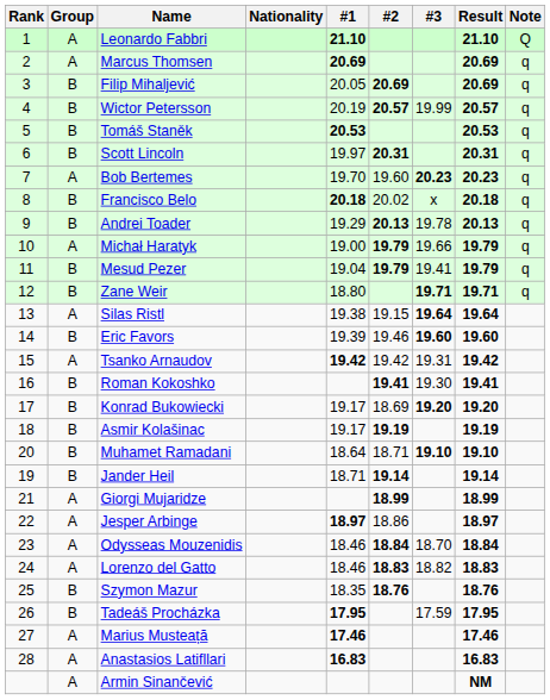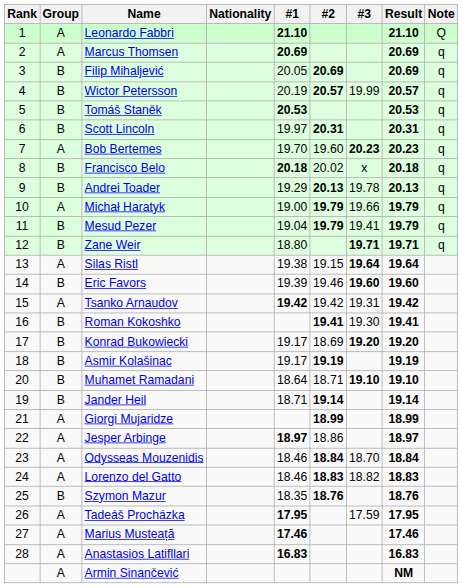 <table class="wikitable sortable" style="text-align:center">
 <tr>
 <th>Rank</th>
 <th>Group</th>
 <th>Name</th>
 <th>Nationality</th>
 <th>#1</th>
 <th>#2</th>
 <th>#3</th>
 <th>Result</th>
 <th>Note</th>
 </tr>
 <tr bgcolor=ccffcc>
 <td>1</td>
 <td>A</td>
 <td align=left><a href='#'>Leonardo Fabbri</a></td>
 <td align=left></td>
 <td><strong>21.10</strong></td>
 <td></td>
 <td></td>
 <td><strong>21.10</strong></td>
 <td>Q</td>
 </tr>
 <tr bgcolor=ddffdd>
 <td>2</td>
 <td>A</td>
 <td align=left><a href='#'>Marcus Thomsen</a></td>
 <td align=left></td>
 <td><strong>20.69</strong></td>
 <td></td>
 <td></td>
 <td><strong>20.69</strong></td>
 <td>q</td>
 </tr>
 <tr bgcolor=ddffdd>
 <td>3</td>
 <td>B</td>
 <td align=left><a href='#'>Filip Mihaljević</a></td>
 <td align=left></td>
 <td>20.05</td>
 <td><strong>20.69</strong></td>
 <td></td>
 <td><strong>20.69</strong></td>
 <td>q</td>
 </tr>
 <tr bgcolor=ddffdd>
 <td>4</td>
 <td>B</td>
 <td align=left><a href='#'>Wictor Petersson</a></td>
 <td align=left></td>
 <td>20.19</td>
 <td><strong>20.57</strong></td>
 <td>19.99</td>
 <td><strong>20.57</strong></td>
 <td>q</td>
 </tr>
 <tr bgcolor=ddffdd>
 <td>5</td>
 <td>B</td>
 <td align=left><a href='#'>Tomáš Staněk</a></td>
 <td align=left></td>
 <td><strong>20.53</strong></td>
 <td></td>
 <td></td>
 <td><strong>20.53</strong></td>
 <td>q</td>
 </tr>
 <tr bgcolor=ddffdd>
 <td>6</td>
 <td>B</td>
 <td align=left><a href='#'>Scott Lincoln</a></td>
 <td align=left></td>
 <td>19.97</td>
 <td><strong>20.31</strong></td>
 <td></td>
 <td><strong>20.31</strong></td>
 <td>q</td>
 </tr>
 <tr bgcolor=ddffdd>
 <td>7</td>
 <td>A</td>
 <td align=left><a href='#'>Bob Bertemes</a></td>
 <td align=left></td>
 <td>19.70</td>
 <td>19.60</td>
 <td><strong>20.23</strong></td>
 <td><strong>20.23</strong></td>
 <td>q</td>
 </tr>
 <tr bgcolor=ddffdd>
 <td>8</td>
 <td>B</td>
 <td align=left><a href='#'>Francisco Belo</a></td>
 <td align=left></td>
 <td><strong>20.18</strong></td>
 <td>20.02</td>
 <td>x</td>
 <td><strong>20.18</strong></td>
 <td>q</td>
 </tr>
 <tr bgcolor=ddffdd>
 <td>9</td>
 <td>B</td>
 <td align=left><a href='#'>Andrei Toader</a></td>
 <td align=left></td>
 <td>19.29</td>
 <td><strong>20.13</strong></td>
 <td>19.78</td>
 <td><strong>20.13</strong></td>
 <td>q</td>
 </tr>
 <tr bgcolor=ddffdd>
 <td>10</td>
 <td>A</td>
 <td align=left><a href='#'>Michał Haratyk</a></td>
 <td align=left></td>
 <td>19.00</td>
 <td><strong>19.79</strong></td>
 <td>19.66</td>
 <td><strong>19.79</strong></td>
 <td>q</td>
 </tr>
 <tr bgcolor=ddffdd>
 <td>11</td>
 <td>B</td>
 <td align=left><a href='#'>Mesud Pezer</a></td>
 <td align=left></td>
 <td>19.04</td>
 <td><strong>19.79</strong></td>
 <td>19.41</td>
 <td><strong>19.79</strong></td>
 <td>q</td>
 </tr>
 <tr bgcolor=ddffdd>
 <td>12</td>
 <td>B</td>
 <td align=left><a href='#'>Zane Weir</a></td>
 <td align=left></td>
 <td>18.80</td>
 <td></td>
 <td><strong>19.71</strong></td>
 <td><strong>19.71</strong></td>
 <td>q</td>
 </tr>
 <tr>
 <td>13</td>
 <td>A</td>
 <td align=left><a href='#'>Silas Ristl</a></td>
 <td align=left></td>
 <td>19.38</td>
 <td>19.15</td>
 <td><strong>19.64</strong></td>
 <td><strong>19.64</strong></td>
 <td></td>
 </tr>
 <tr>
 <td>14</td>
 <td>B</td>
 <td align=left><a href='#'>Eric Favors</a></td>
 <td align=left></td>
 <td>19.39</td>
 <td>19.46</td>
 <td><strong>19.60</strong></td>
 <td><strong>19.60</strong></td>
 <td></td>
 </tr>
 <tr>
 <td>15</td>
 <td>A</td>
 <td align=left><a href='#'>Tsanko Arnaudov</a></td>
 <td align=left></td>
 <td><strong>19.42</strong></td>
 <td>19.42</td>
 <td>19.31</td>
 <td><strong>19.42</strong></td>
 <td></td>
 </tr>
 <tr>
 <td>16</td>
 <td>B</td>
 <td align=left><a href='#'>Roman Kokoshko</a></td>
 <td align=left></td>
 <td></td>
 <td><strong>19.41</strong></td>
 <td>19.30</td>
 <td><strong>19.41</strong></td>
 <td></td>
 </tr>
 <tr>
 <td>17</td>
 <td>B</td>
 <td align=left><a href='#'>Konrad Bukowiecki</a></td>
 <td align=left></td>
 <td>19.17</td>
 <td>18.69</td>
 <td><strong>19.20</strong></td>
 <td><strong>19.20</strong></td>
 <td></td>
 </tr>
 <tr>
 <td>18</td>
 <td>B</td>
 <td align=left><a href='#'>Asmir Kolašinac</a></td>
 <td align=left></td>
 <td>19.17</td>
 <td><strong>19.19</strong></td>
 <td></td>
 <td><strong>19.19</strong></td>
 <td></td>
 </tr>
 <tr>
 <td>20</td>
 <td>B</td>
 <td align=left><a href='#'>Muhamet Ramadani</a></td>
 <td align=left></td>
 <td>18.64</td>
 <td>18.71</td>
 <td><strong>19.10</strong></td>
 <td><strong>19.10</strong></td>
 <td></td>
 </tr>
 <tr>
 <td>19</td>
 <td>B</td>
 <td align=left><a href='#'>Jander Heil</a></td>
 <td align=left></td>
 <td>18.71</td>
 <td><strong>19.14</strong></td>
 <td></td>
 <td><strong>19.14</strong></td>
 <td></td>
 </tr>
 <tr>
 <td>21</td>
 <td>A</td>
 <td align=left><a href='#'>Giorgi Mujaridze</a></td>
 <td align=left></td>
 <td></td>
 <td><strong>18.99</strong></td>
 <td></td>
 <td><strong>18.99</strong></td>
 <td></td>
 </tr>
 <tr>
 <td>22</td>
 <td>A</td>
 <td align=left><a href='#'>Jesper Arbinge</a></td>
 <td align=left></td>
 <td><strong>18.97</strong></td>
 <td>18.86</td>
 <td></td>
 <td><strong>18.97</strong></td>
 <td></td>
 </tr>
 <tr>
 <td>23</td>
 <td>A</td>
 <td align=left><a href='#'>Odysseas Mouzenidis</a></td>
 <td align=left></td>
 <td>18.46</td>
 <td><strong>18.84</strong></td>
 <td>18.70</td>
 <td><strong>18.84</strong></td>
 <td></td>
 </tr>
 <tr>
 <td>24</td>
 <td>A</td>
 <td align=left><a href='#'>Lorenzo del Gatto</a></td>
 <td align=left></td>
 <td>18.46</td>
 <td><strong>18.83</strong></td>
 <td>18.82</td>
 <td><strong>18.83</strong></td>
 <td></td>
 </tr>
 <tr>
 <td>25</td>
 <td>B</td>
 <td align=left><a href='#'>Szymon Mazur</a></td>
 <td align=left></td>
 <td>18.35</td>
 <td><strong>18.76</strong></td>
 <td></td>
 <td><strong>18.76</strong></td>
 <td></td>
 </tr>
 <tr>
 <td>26</td>
-<td>B</td>
+<td>A</td>
 <td align=left><a href='#'>Tadeáš Procházka</a></td>
 <td align=left></td>
 <td><strong>17.95</strong></td>
 <td></td>
 <td>17.59</td>
 <td><strong>17.95</strong></td>
 <td></td>
 </tr>
 <tr>
 <td>27</td>
 <td>A</td>
 <td align=left><a href='#'>Marius Musteață</a></td>
 <td align=left></td>
 <td><strong>17.46</strong></td>
 <td></td>
 <td></td>
 <td><strong>17.46</strong></td>
 <td></td>
 </tr>
 <tr>
 <td>28</td>
 <td>A</td>
 <td align=left><a href='#'>Anastasios Latifllari</a></td>
 <td align=left></td>
 <td><strong>16.83</strong></td>
 <td></td>
 <td></td>
 <td><strong>16.83</strong></td>
 <td></td>
 </tr>
 <tr>
 <td></td>
 <td>A</td>
 <td align=left><a href='#'>Armin Sinančević</a></td>
 <td align=left></td>
 <td></td>
 <td></td>
 <td></td>
 <td><strong>NM</strong></td>
 <td></td>
 </tr>
 </table>
